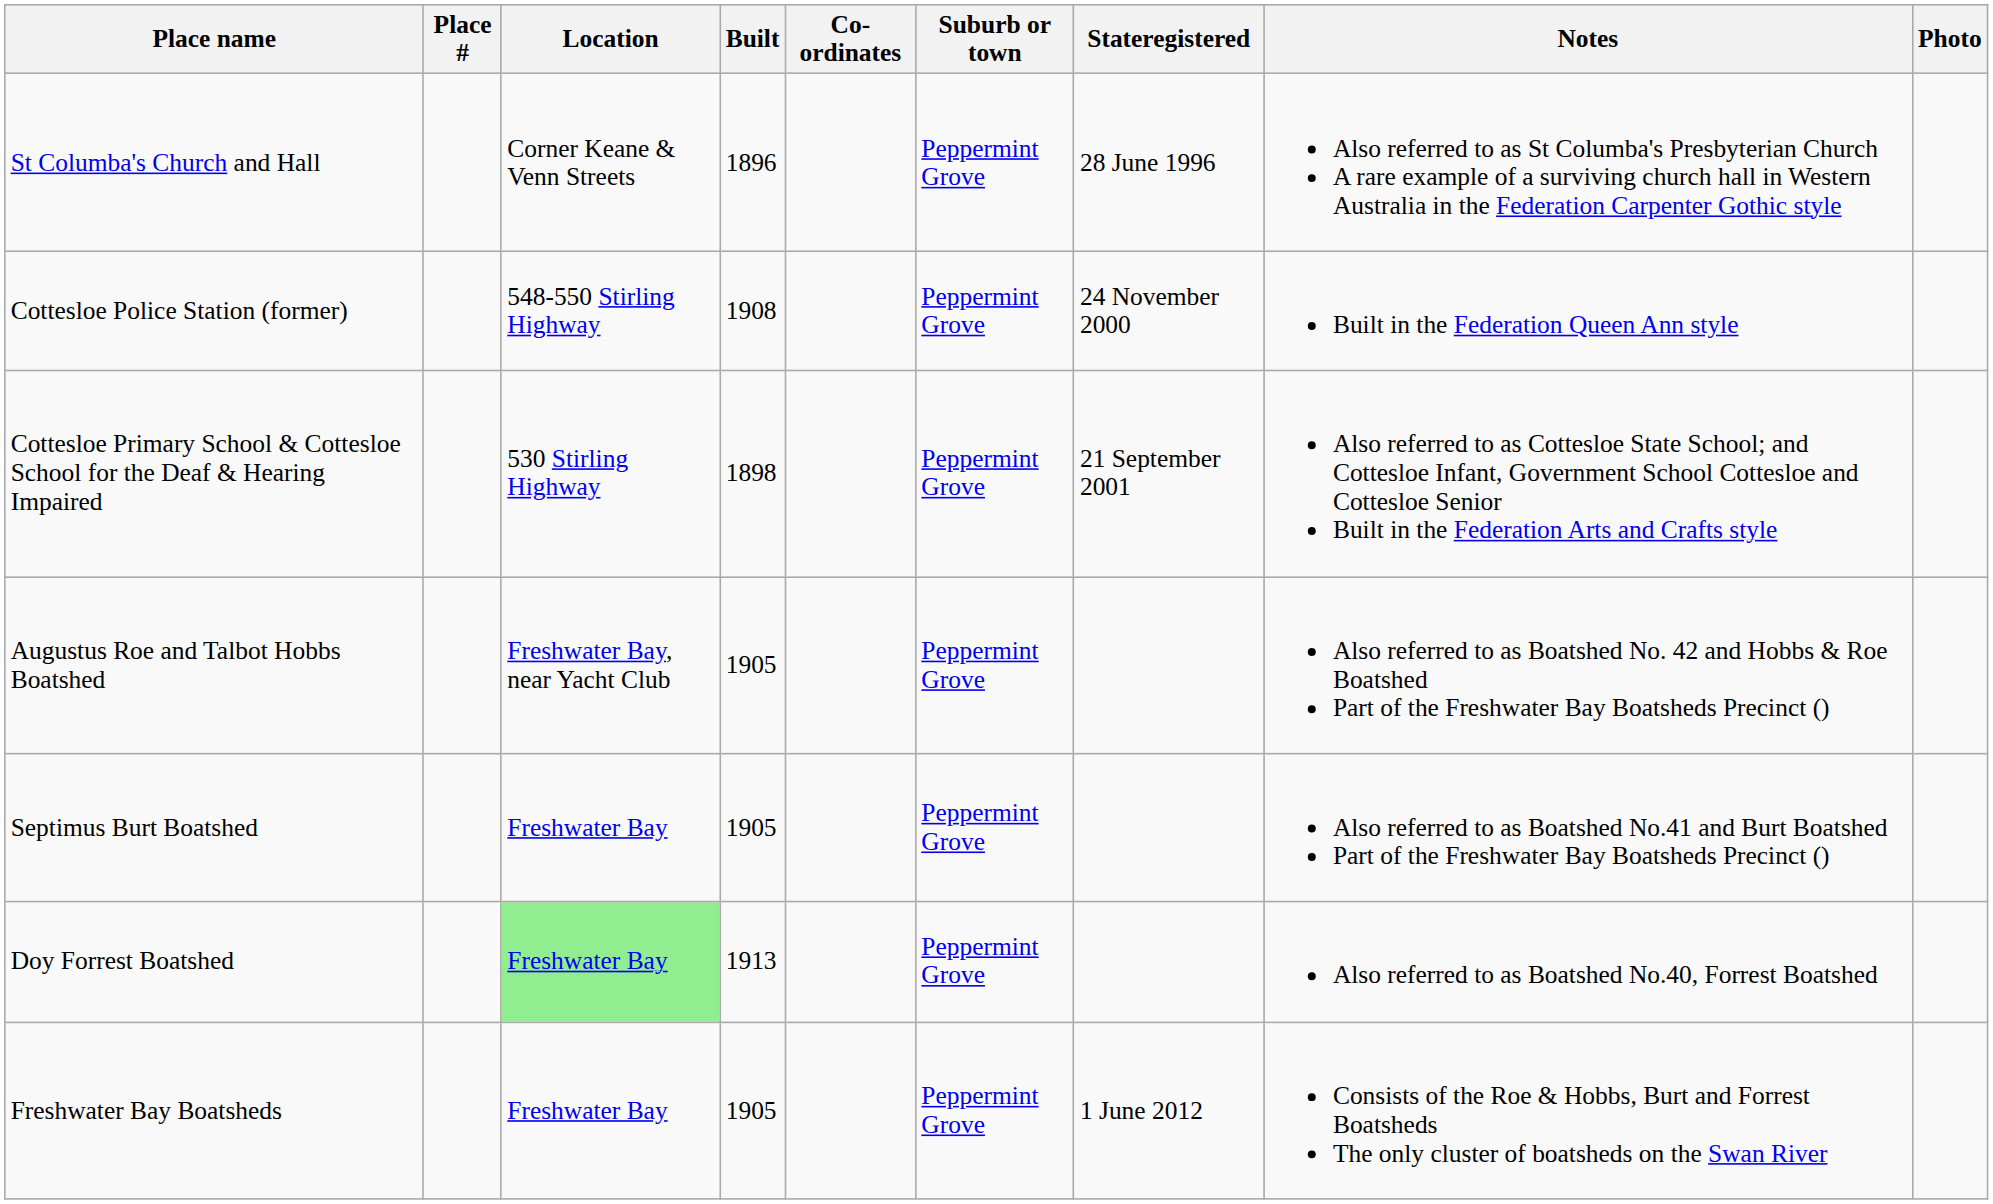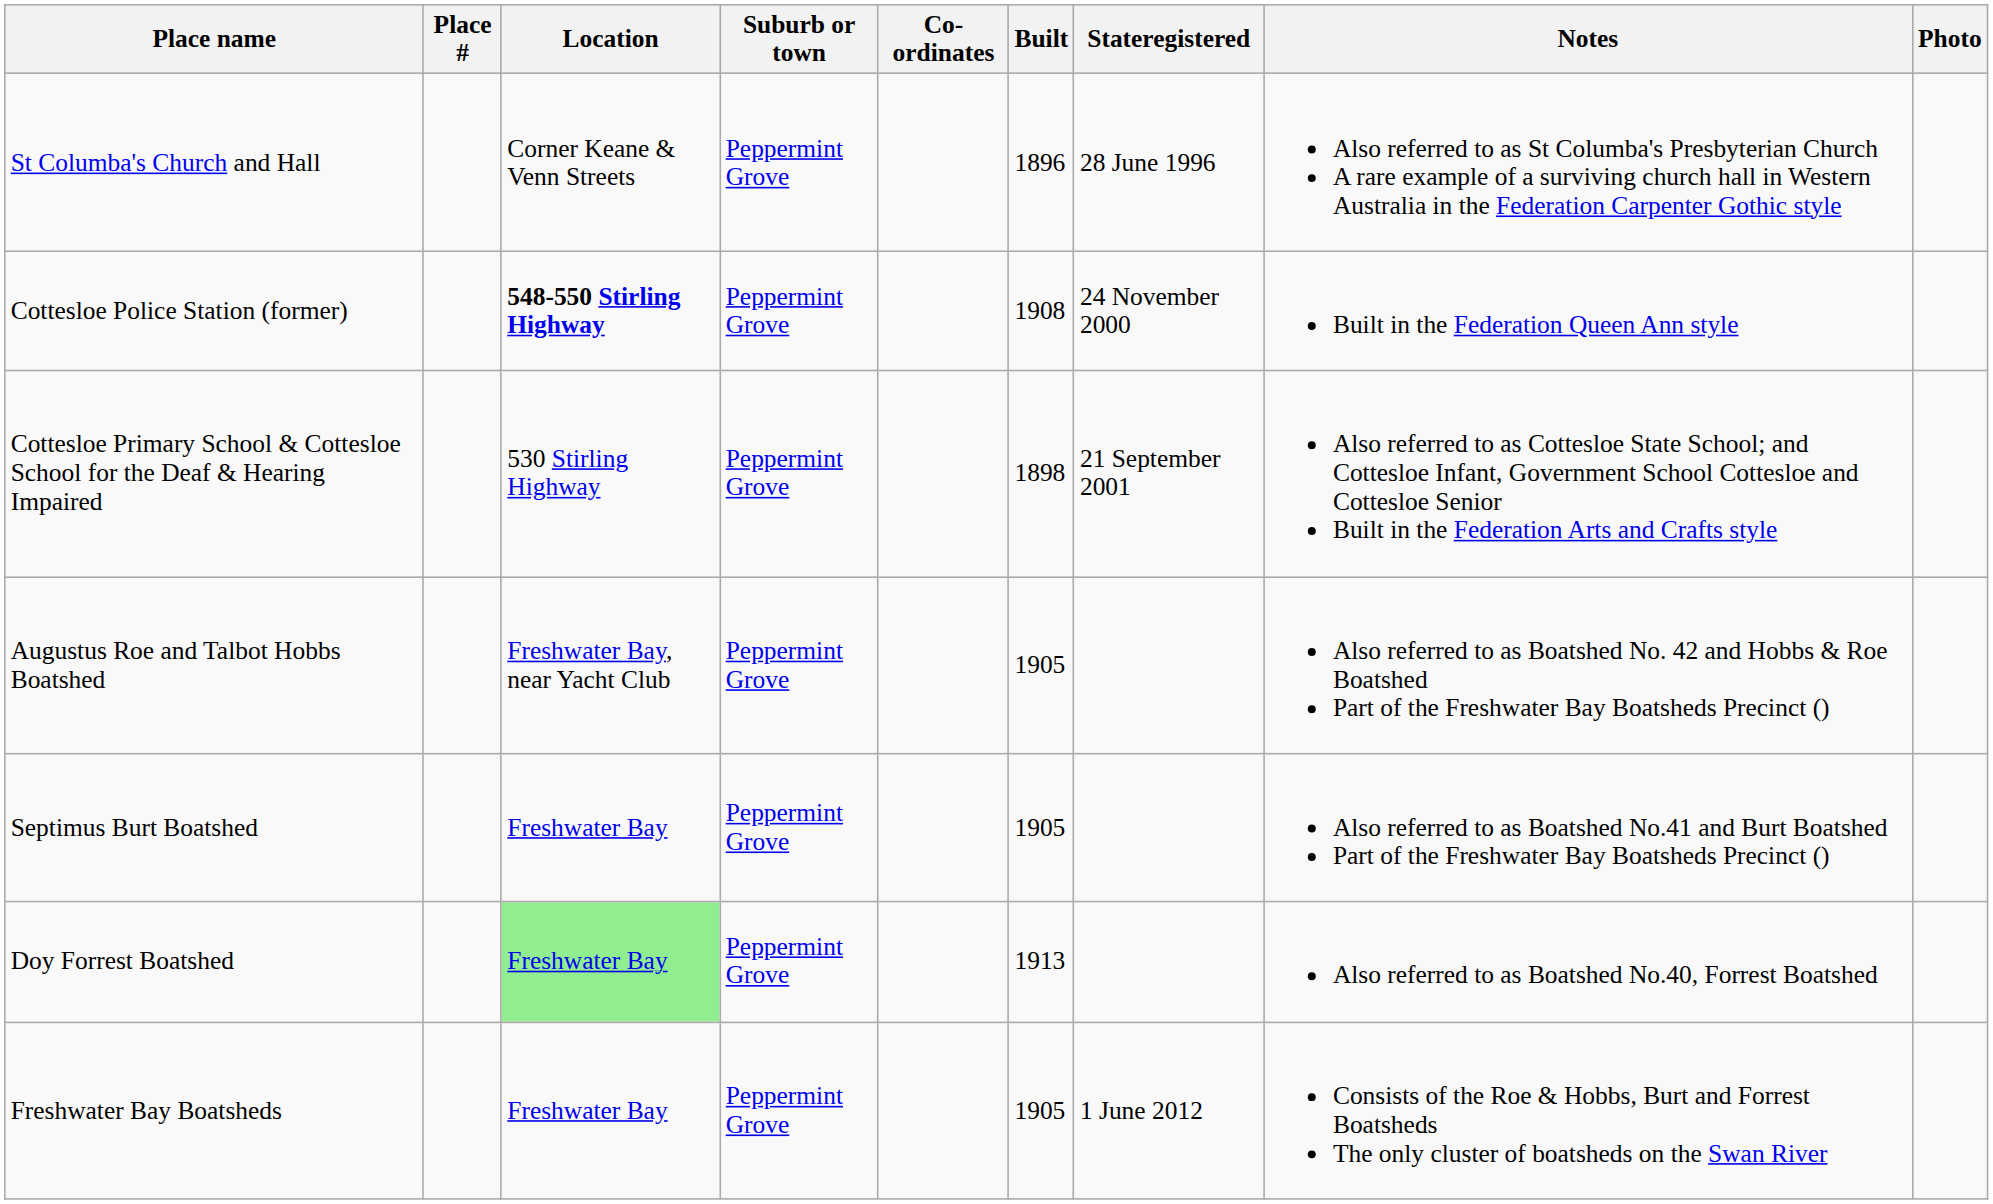 <table class="wikitable sortable">
 <tr>
 <th>Place name</th>
 <th>Place #</th>
 <th>Location</th>
+<th>Suburb or town</th>
+<th>Co-ordinates</th>
 <th>Built</th>
-<th>Co-ordinates</th>
-<th>Suburb or town</th>
 <th>Stateregistered</th>
 <th class="unsortable">Notes</th>
 <th class="unsortable">Photo</th>
 </tr>
 <tr>
 <td><a href='#'>St Columba's Church</a> and Hall</td>
 <td></td>
 <td>Corner Keane & Venn Streets</td>
+<td><a href='#'>Peppermint Grove</a></td>
+<td></td>
 <td>1896</td>
-<td></td>
-<td><a href='#'>Peppermint Grove</a></td>
 <td>28 June 1996</td>
 <td><br><ul><li>Also referred to as St Columba's Presbyterian Church</li><li>A rare example of a surviving church hall in Western Australia in the <a href='#'>Federation Carpenter Gothic style</a></li></ul></td>
 <td></td>
 </tr>
 <tr>
 <td>Cottesloe Police Station (former)</td>
 <td></td>
-<td>548-550 <a href='#'>Stirling Highway</a></td>
+<td><strong>548-550 <a href='#'>Stirling Highway</a></strong></td>
+<td><a href='#'>Peppermint Grove</a></td>
+<td></td>
 <td>1908</td>
-<td></td>
-<td><a href='#'>Peppermint Grove</a></td>
 <td>24 November 2000</td>
 <td><br><ul><li>Built in the <a href='#'>Federation Queen Ann style</a></li></ul></td>
 <td></td>
 </tr>
 <tr>
 <td>Cottesloe Primary School & Cottesloe School for the Deaf & Hearing Impaired</td>
 <td></td>
 <td>530 <a href='#'>Stirling Highway</a></td>
+<td><a href='#'>Peppermint Grove</a></td>
+<td></td>
 <td>1898</td>
-<td></td>
-<td><a href='#'>Peppermint Grove</a></td>
 <td>21 September 2001</td>
 <td><br><ul><li>Also referred to as Cottesloe State School; and Cottesloe Infant, Government School Cottesloe and Cottesloe Senior</li><li>Built in the <a href='#'>Federation Arts and Crafts style</a></li></ul></td>
 <td></td>
 </tr>
 <tr>
 <td>Augustus Roe and Talbot Hobbs Boatshed</td>
 <td></td>
 <td><a href='#'>Freshwater Bay</a>, near Yacht Club</td>
+<td><a href='#'>Peppermint Grove</a></td>
+<td></td>
 <td>1905</td>
-<td></td>
-<td><a href='#'>Peppermint Grove</a></td>
 <td></td>
 <td><br><ul><li>Also referred to as Boatshed No. 42 and Hobbs & Roe Boatshed</li><li>Part of the Freshwater Bay Boatsheds Precinct ()</li></ul></td>
 <td></td>
 </tr>
 <tr>
 <td>Septimus Burt Boatshed</td>
 <td></td>
 <td><a href='#'>Freshwater Bay</a></td>
+<td><a href='#'>Peppermint Grove</a></td>
+<td></td>
 <td>1905</td>
-<td></td>
-<td><a href='#'>Peppermint Grove</a></td>
 <td></td>
 <td><br><ul><li>Also referred to as Boatshed No.41 and Burt Boatshed</li><li>Part of the Freshwater Bay Boatsheds Precinct ()</li></ul></td>
 <td></td>
 </tr>
 <tr>
 <td>Doy Forrest Boatshed</td>
 <td></td>
 <td style="background: lightgreen;"><a href='#'>Freshwater Bay</a></td>
+<td><a href='#'>Peppermint Grove</a></td>
+<td></td>
 <td>1913</td>
-<td></td>
-<td><a href='#'>Peppermint Grove</a></td>
 <td></td>
 <td><br><ul><li>Also referred to as Boatshed No.40, Forrest Boatshed</li></ul></td>
 <td></td>
 </tr>
 <tr>
 <td>Freshwater Bay Boatsheds</td>
 <td></td>
 <td><a href='#'>Freshwater Bay</a></td>
+<td><a href='#'>Peppermint Grove</a></td>
+<td></td>
 <td>1905</td>
-<td></td>
-<td><a href='#'>Peppermint Grove</a></td>
 <td>1 June 2012</td>
 <td><br><ul><li>Consists of the Roe & Hobbs, Burt and Forrest Boatsheds</li><li>The only cluster of boatsheds on the <a href='#'>Swan River</a></li></ul></td>
 <td></td>
 </tr>
 </table>
